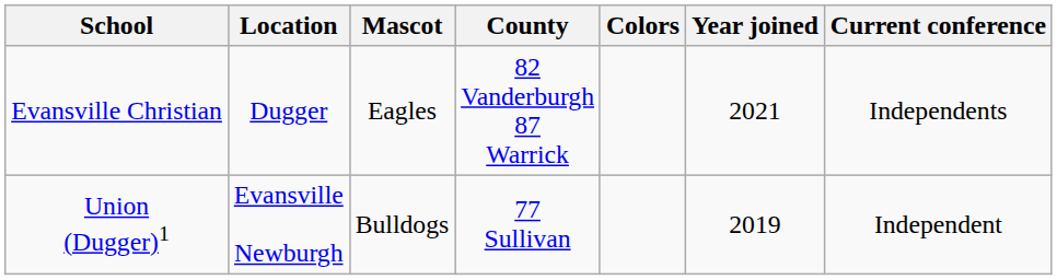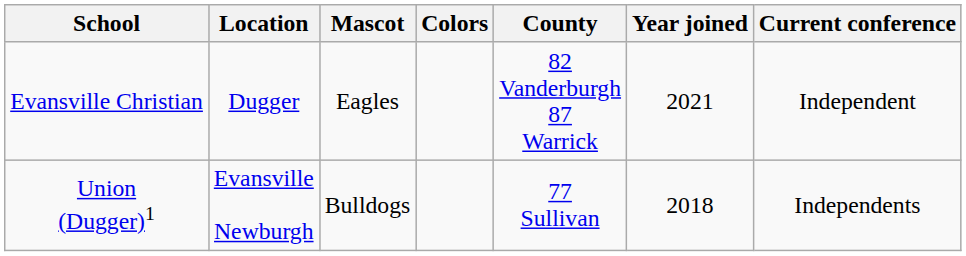 <table class="wikitable" style="text-align:center;">
 <tr>
 <th>School</th>
 <th>Location</th>
 <th>Mascot</th>
+<th>Colors</th>
 <th>County</th>
-<th>Colors</th>
 <th>Year joined</th>
 <th>Current conference</th>
 </tr>
 <tr>
 <td><a href='#'>Evansville Christian</a></td>
 <td><a href='#'>Dugger</a></td>
 <td>Eagles</td>
+<td>  </td>
 <td><a href='#'>82<br>Vanderburgh</a> <br> <a href='#'>87<br>Warrick</a></td>
-<td>  </td>
 <td>2021</td>
-<td>Independents</td>
+<td>Independent</td>
 </tr>
 <tr>
 <td><a href='#'>Union<br>(Dugger)</a><sup>1</sup></td>
 <td><a href='#'>Evansville</a> <br> <br> <a href='#'>Newburgh</a></td>
 <td>Bulldogs</td>
+<td>  </td>
 <td><a href='#'>77 <br> Sullivan</a></td>
-<td>  </td>
-<td>2019</td>
-<td>Independent</td>
+<td>2018</td>
+<td>Independents</td>
 </tr>
 </table>
